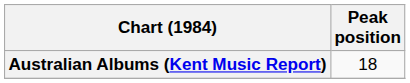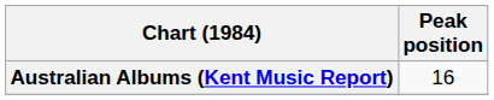 <table class="wikitable sortable plainrowheaders" style="text-align:center">
 <tr>
 <th scope="col">Chart (1984)</th>
 <th scope="col">Peak<br>position</th>
 </tr>
 <tr>
 <th scope="row">Australian Albums (<a href='#'>Kent Music Report</a>)</th>
-<td>18</td>
+<td>16</td>
 </tr>
 <tr>
 </tr>
 <tr>
 </tr>
 <tr>
 </tr>
 <tr>
 </tr>
 </table>
